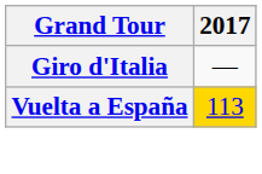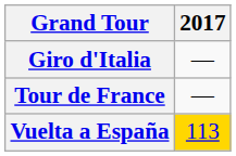 <table class="wikitable plainrowheaders">
 <tr>
 <th scope="col"><a href='#'>Grand Tour</a></th>
 <th scope="col">2017</th>
 </tr>
 <tr style="text-align:center;">
 <th scope="row"> <a href='#'>Giro d'Italia</a></th>
 <td>—</td>
 </tr>
 <tr style="text-align:center;">
+<th scope="row"> <a href='#'>Tour de France</a></th>
+<td>—</td>
+</tr>
+<tr style="text-align:center;">
 <th scope="row"> <a href='#'>Vuelta a España</a></th>
 <td style="background: gold;"><a href='#'>113</a></td>
 </tr>
 </table>
